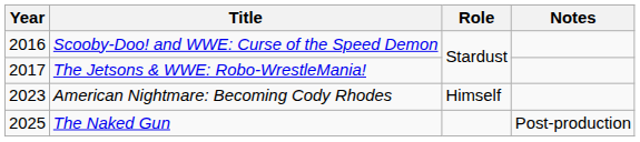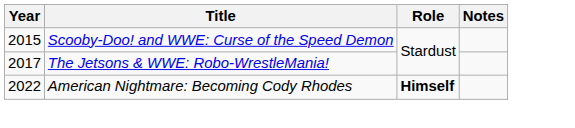 <table class="wikitable sortable">
 <tr>
 <th>Year</th>
 <th>Title</th>
 <th>Role</th>
 <th>Notes</th>
 </tr>
 <tr>
-<td>2016</td>
+<td>2015</td>
 <td><em><a href='#'>Scooby-Doo! and WWE: Curse of the Speed Demon</a></em></td>
 <td rowspan="2">Stardust</td>
 <td></td>
 </tr>
 <tr>
 <td>2017</td>
 <td><em><a href='#'>The Jetsons & WWE: Robo-WrestleMania!</a></em></td>
 <td></td>
 </tr>
 <tr>
-<td>2023</td>
+<td>2022</td>
 <td><em>American Nightmare: Becoming Cody Rhodes</em></td>
-<td>Himself</td>
+<td><strong>Himself</strong></td>
 <td></td>
 </tr>
-<tr>
-<td>2025</td>
-<td><em><a href='#'>The Naked Gun</a></em></td>
-<td></td>
-<td>Post-production</td>
-</tr>
 </table>
